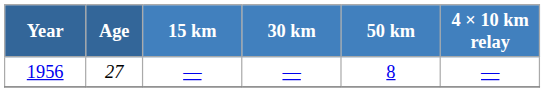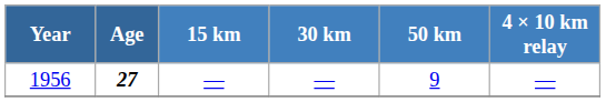 <table class="wikitable" style="font-size:95%; text-align:center; border:grey solid 1px; border-collapse:collapse; background:#ffffff;">
 <tr>
 <th style="background-color:#369; color:white; width:60px;"> Year </th>
 <th style="background-color:#369; color:white; width:40px;"> Age </th>
 <th style="background-color:#4180be; color:white; width:75px;"> 15 km </th>
 <th style="background-color:#4180be; color:white; width:75px;"> 30 km </th>
 <th style="background-color:#4180be; color:white; width:75px;"> 50 km </th>
 <th style="background-color:#4180be; color:white; width:75px;"> 4 × 10 km <br> relay </th>
 </tr>
 <tr>
 <td><a href='#'>1956</a></td>
-<td><em>27</em></td>
+<td><strong><em>27</em></strong></td>
 <td><a href='#'>—</a></td>
 <td><a href='#'>—</a></td>
-<td><a href='#'>8</a></td>
+<td><a href='#'>9</a></td>
 <td><a href='#'>—</a></td>
 </tr>
 <tr>
 </tr>
 </table>
